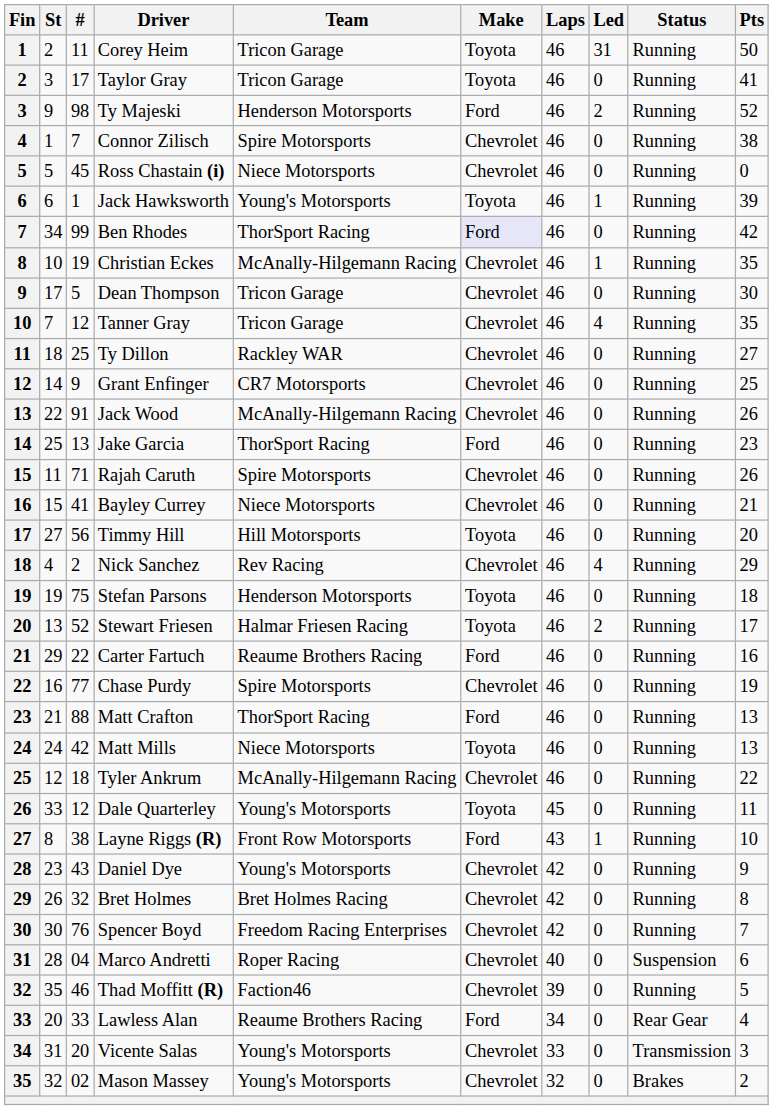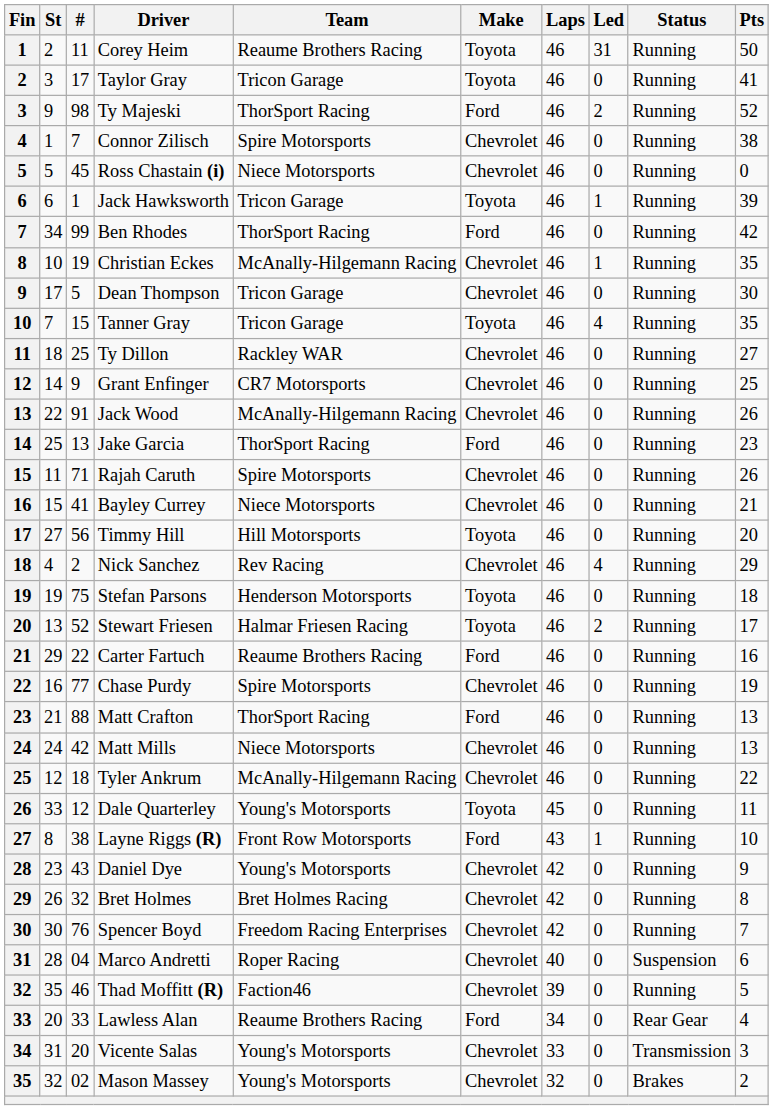 <table class="wikitable" style="font-size:95%">
 <tr>
 <th>Fin</th>
 <th>St</th>
 <th>#</th>
 <th>Driver</th>
 <th>Team</th>
 <th>Make</th>
 <th>Laps</th>
 <th>Led</th>
 <th>Status</th>
 <th>Pts</th>
 </tr>
 <tr>
 <th>1</th>
 <td>2</td>
 <td>11</td>
 <td>Corey Heim</td>
-<td>Tricon Garage</td>
+<td>Reaume Brothers Racing</td>
 <td>Toyota</td>
 <td>46</td>
 <td>31</td>
 <td>Running</td>
 <td>50</td>
 </tr>
 <tr>
 <th>2</th>
 <td>3</td>
 <td>17</td>
 <td>Taylor Gray</td>
 <td>Tricon Garage</td>
 <td>Toyota</td>
 <td>46</td>
 <td>0</td>
 <td>Running</td>
 <td>41</td>
 </tr>
 <tr>
 <th>3</th>
 <td>9</td>
 <td>98</td>
 <td>Ty Majeski</td>
-<td>Henderson Motorsports</td>
+<td>ThorSport Racing</td>
 <td>Ford</td>
 <td>46</td>
 <td>2</td>
 <td>Running</td>
 <td>52</td>
 </tr>
 <tr>
 <th>4</th>
 <td>1</td>
 <td>7</td>
 <td>Connor Zilisch</td>
 <td>Spire Motorsports</td>
 <td>Chevrolet</td>
 <td>46</td>
 <td>0</td>
 <td>Running</td>
 <td>38</td>
 </tr>
 <tr>
 <th>5</th>
 <td>5</td>
 <td>45</td>
 <td>Ross Chastain <strong>(i)</strong></td>
 <td>Niece Motorsports</td>
 <td>Chevrolet</td>
 <td>46</td>
 <td>0</td>
 <td>Running</td>
 <td>0</td>
 </tr>
 <tr>
 <th>6</th>
 <td>6</td>
 <td>1</td>
 <td>Jack Hawksworth</td>
-<td>Young's Motorsports</td>
+<td>Tricon Garage</td>
 <td>Toyota</td>
 <td>46</td>
 <td>1</td>
 <td>Running</td>
 <td>39</td>
 </tr>
 <tr>
 <th>7</th>
 <td>34</td>
 <td>99</td>
 <td>Ben Rhodes</td>
 <td>ThorSport Racing</td>
-<td style="background: lavender;">Ford</td>
+<td>Ford</td>
 <td>46</td>
 <td>0</td>
 <td>Running</td>
 <td>42</td>
 </tr>
 <tr>
 <th>8</th>
 <td>10</td>
 <td>19</td>
 <td>Christian Eckes</td>
 <td>McAnally-Hilgemann Racing</td>
 <td>Chevrolet</td>
 <td>46</td>
 <td>1</td>
 <td>Running</td>
 <td>35</td>
 </tr>
 <tr>
 <th>9</th>
 <td>17</td>
 <td>5</td>
 <td>Dean Thompson</td>
 <td>Tricon Garage</td>
 <td>Chevrolet</td>
 <td>46</td>
 <td>0</td>
 <td>Running</td>
 <td>30</td>
 </tr>
 <tr>
 <th>10</th>
 <td>7</td>
-<td>12</td>
+<td>15</td>
 <td>Tanner Gray</td>
 <td>Tricon Garage</td>
-<td>Chevrolet</td>
+<td>Toyota</td>
 <td>46</td>
 <td>4</td>
 <td>Running</td>
 <td>35</td>
 </tr>
 <tr>
 <th>11</th>
 <td>18</td>
 <td>25</td>
 <td>Ty Dillon</td>
 <td>Rackley WAR</td>
 <td>Chevrolet</td>
 <td>46</td>
 <td>0</td>
 <td>Running</td>
 <td>27</td>
 </tr>
 <tr>
 <th>12</th>
 <td>14</td>
 <td>9</td>
 <td>Grant Enfinger</td>
 <td>CR7 Motorsports</td>
 <td>Chevrolet</td>
 <td>46</td>
 <td>0</td>
 <td>Running</td>
 <td>25</td>
 </tr>
 <tr>
 <th>13</th>
 <td>22</td>
 <td>91</td>
 <td>Jack Wood</td>
 <td>McAnally-Hilgemann Racing</td>
 <td>Chevrolet</td>
 <td>46</td>
 <td>0</td>
 <td>Running</td>
 <td>26</td>
 </tr>
 <tr>
 <th>14</th>
 <td>25</td>
 <td>13</td>
 <td>Jake Garcia</td>
 <td>ThorSport Racing</td>
 <td>Ford</td>
 <td>46</td>
 <td>0</td>
 <td>Running</td>
 <td>23</td>
 </tr>
 <tr>
 <th>15</th>
 <td>11</td>
 <td>71</td>
 <td>Rajah Caruth</td>
 <td>Spire Motorsports</td>
 <td>Chevrolet</td>
 <td>46</td>
 <td>0</td>
 <td>Running</td>
 <td>26</td>
 </tr>
 <tr>
 <th>16</th>
 <td>15</td>
 <td>41</td>
 <td>Bayley Currey</td>
 <td>Niece Motorsports</td>
 <td>Chevrolet</td>
 <td>46</td>
 <td>0</td>
 <td>Running</td>
 <td>21</td>
 </tr>
 <tr>
 <th>17</th>
 <td>27</td>
 <td>56</td>
 <td>Timmy Hill</td>
 <td>Hill Motorsports</td>
 <td>Toyota</td>
 <td>46</td>
 <td>0</td>
 <td>Running</td>
 <td>20</td>
 </tr>
 <tr>
 <th>18</th>
 <td>4</td>
 <td>2</td>
 <td>Nick Sanchez</td>
 <td>Rev Racing</td>
 <td>Chevrolet</td>
 <td>46</td>
 <td>4</td>
 <td>Running</td>
 <td>29</td>
 </tr>
 <tr>
 <th>19</th>
 <td>19</td>
 <td>75</td>
 <td>Stefan Parsons</td>
 <td>Henderson Motorsports</td>
 <td>Toyota</td>
 <td>46</td>
 <td>0</td>
 <td>Running</td>
 <td>18</td>
 </tr>
 <tr>
 <th>20</th>
 <td>13</td>
 <td>52</td>
 <td>Stewart Friesen</td>
 <td>Halmar Friesen Racing</td>
 <td>Toyota</td>
 <td>46</td>
 <td>2</td>
 <td>Running</td>
 <td>17</td>
 </tr>
 <tr>
 <th>21</th>
 <td>29</td>
 <td>22</td>
 <td>Carter Fartuch</td>
 <td>Reaume Brothers Racing</td>
 <td>Ford</td>
 <td>46</td>
 <td>0</td>
 <td>Running</td>
 <td>16</td>
 </tr>
 <tr>
 <th>22</th>
 <td>16</td>
 <td>77</td>
 <td>Chase Purdy</td>
 <td>Spire Motorsports</td>
 <td>Chevrolet</td>
 <td>46</td>
 <td>0</td>
 <td>Running</td>
 <td>19</td>
 </tr>
 <tr>
 <th>23</th>
 <td>21</td>
 <td>88</td>
 <td>Matt Crafton</td>
 <td>ThorSport Racing</td>
 <td>Ford</td>
 <td>46</td>
 <td>0</td>
 <td>Running</td>
 <td>13</td>
 </tr>
 <tr>
 <th>24</th>
 <td>24</td>
 <td>42</td>
 <td>Matt Mills</td>
 <td>Niece Motorsports</td>
-<td>Toyota</td>
+<td>Chevrolet</td>
 <td>46</td>
 <td>0</td>
 <td>Running</td>
 <td>13</td>
 </tr>
 <tr>
 <th>25</th>
 <td>12</td>
 <td>18</td>
 <td>Tyler Ankrum</td>
 <td>McAnally-Hilgemann Racing</td>
 <td>Chevrolet</td>
 <td>46</td>
 <td>0</td>
 <td>Running</td>
 <td>22</td>
 </tr>
 <tr>
 <th>26</th>
 <td>33</td>
 <td>12</td>
 <td>Dale Quarterley</td>
 <td>Young's Motorsports</td>
 <td>Toyota</td>
 <td>45</td>
 <td>0</td>
 <td>Running</td>
 <td>11</td>
 </tr>
 <tr>
 <th>27</th>
 <td>8</td>
 <td>38</td>
 <td>Layne Riggs <strong>(R)</strong></td>
 <td>Front Row Motorsports</td>
 <td>Ford</td>
 <td>43</td>
 <td>1</td>
 <td>Running</td>
 <td>10</td>
 </tr>
 <tr>
 <th>28</th>
 <td>23</td>
 <td>43</td>
 <td>Daniel Dye</td>
 <td>Young's Motorsports</td>
 <td>Chevrolet</td>
 <td>42</td>
 <td>0</td>
 <td>Running</td>
 <td>9</td>
 </tr>
 <tr>
 <th>29</th>
 <td>26</td>
 <td>32</td>
 <td>Bret Holmes</td>
 <td>Bret Holmes Racing</td>
 <td>Chevrolet</td>
 <td>42</td>
 <td>0</td>
 <td>Running</td>
 <td>8</td>
 </tr>
 <tr>
 <th>30</th>
 <td>30</td>
 <td>76</td>
 <td>Spencer Boyd</td>
 <td>Freedom Racing Enterprises</td>
 <td>Chevrolet</td>
 <td>42</td>
 <td>0</td>
 <td>Running</td>
 <td>7</td>
 </tr>
 <tr>
 <th>31</th>
 <td>28</td>
 <td>04</td>
 <td>Marco Andretti</td>
 <td>Roper Racing</td>
 <td>Chevrolet</td>
 <td>40</td>
 <td>0</td>
 <td>Suspension</td>
 <td>6</td>
 </tr>
 <tr>
 <th>32</th>
 <td>35</td>
 <td>46</td>
 <td>Thad Moffitt <strong>(R)</strong></td>
 <td>Faction46</td>
 <td>Chevrolet</td>
 <td>39</td>
 <td>0</td>
 <td>Running</td>
 <td>5</td>
 </tr>
 <tr>
 <th>33</th>
 <td>20</td>
 <td>33</td>
 <td>Lawless Alan</td>
 <td>Reaume Brothers Racing</td>
 <td>Ford</td>
 <td>34</td>
 <td>0</td>
 <td>Rear Gear</td>
 <td>4</td>
 </tr>
 <tr>
 <th>34</th>
 <td>31</td>
 <td>20</td>
 <td>Vicente Salas</td>
 <td>Young's Motorsports</td>
 <td>Chevrolet</td>
 <td>33</td>
 <td>0</td>
 <td>Transmission</td>
 <td>3</td>
 </tr>
 <tr>
 <th>35</th>
 <td>32</td>
 <td>02</td>
 <td>Mason Massey</td>
 <td>Young's Motorsports</td>
 <td>Chevrolet</td>
 <td>32</td>
 <td>0</td>
 <td>Brakes</td>
 <td>2</td>
 </tr>
 <tr>
 <th colspan="10"></th>
 </tr>
 </table>
